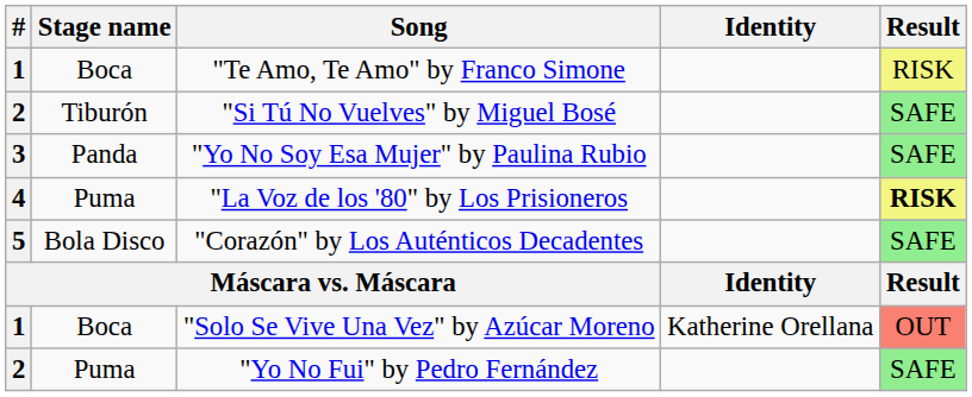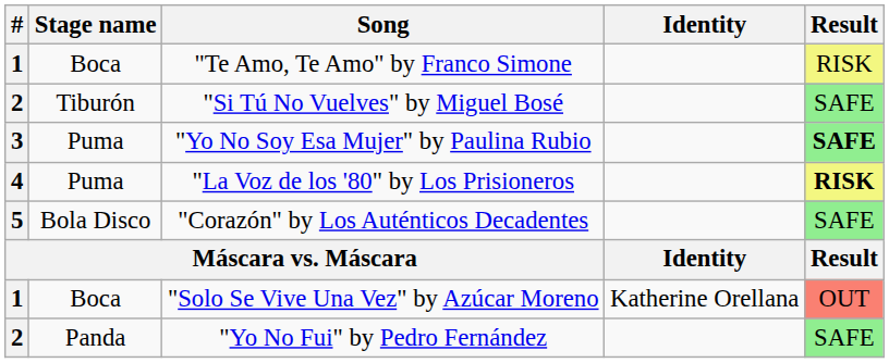 <table class="wikitable plainrowheaders" style="text-align: center;">
 <tr>
 <th>#</th>
 <th>Stage name</th>
 <th>Song</th>
 <th>Identity</th>
 <th>Result</th>
 </tr>
 <tr>
 <th>1</th>
 <td>Boca</td>
 <td>"Te Amo, Te Amo" by <a href='#'>Franco Simone</a></td>
 <td></td>
 <td bgcolor="#F3F781">RISK</td>
 </tr>
 <tr>
 <th>2</th>
 <td>Tiburón</td>
 <td>"<a href='#'>Si Tú No Vuelves</a>" by <a href='#'>Miguel Bosé</a></td>
 <td></td>
 <td bgcolor=lightgreen>SAFE</td>
 </tr>
 <tr>
 <th>3</th>
-<td>Panda</td>
+<td>Puma</td>
 <td>"<a href='#'>Yo No Soy Esa Mujer</a>" by <a href='#'>Paulina Rubio</a></td>
 <td></td>
-<td bgcolor=lightgreen>SAFE</td>
+<td bgcolor=lightgreen><strong>SAFE</strong></td>
 </tr>
 <tr>
 <th>4</th>
 <td>Puma</td>
 <td>"<a href='#'>La Voz de los '80</a>" by <a href='#'>Los Prisioneros</a></td>
 <td></td>
 <td bgcolor="#F3F781"><strong>RISK</strong></td>
 </tr>
 <tr>
 <th>5</th>
 <td>Bola Disco</td>
 <td>"Corazón" by <a href='#'>Los Auténticos Decadentes</a></td>
 <td></td>
 <td bgcolor=lightgreen>SAFE</td>
 </tr>
 <tr>
 <th colspan="3">Máscara vs. Máscara</th>
 <th>Identity</th>
 <th>Result</th>
 </tr>
 <tr>
 <th>1</th>
 <td>Boca</td>
 <td>"<a href='#'>Solo Se Vive Una Vez</a>" by <a href='#'>Azúcar Moreno</a></td>
 <td>Katherine Orellana</td>
 <td bgcolor=salmon>OUT</td>
 </tr>
 <tr>
 <th>2</th>
-<td>Puma</td>
+<td>Panda</td>
 <td>"<a href='#'>Yo No Fui</a>" by <a href='#'>Pedro Fernández</a></td>
 <td></td>
 <td bgcolor=lightgreen>SAFE</td>
 </tr>
 </table>
